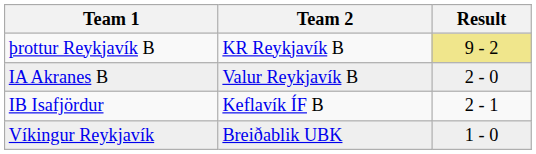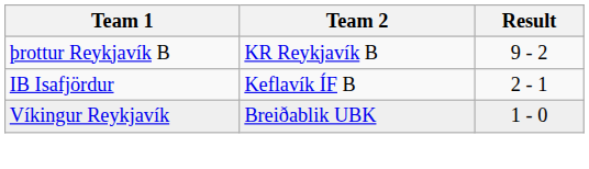 <table class="wikitable">
 <tr>
 <th width="180">Team 1</th>
 <th width="180">Team 2</th>
 <th width="80">Result</th>
 </tr>
 <tr>
 <td><a href='#'>þrottur Reykjavík</a> B</td>
 <td><a href='#'>KR Reykjavík</a> B</td>
-<td align="center" style="background: khaki;">9 - 2</td>
-</tr>
-<tr style="background:#EFEFEF">
-<td><a href='#'>IA Akranes</a> B</td>
-<td><a href='#'>Valur Reykjavík</a> B</td>
-<td align="center">2 - 0</td>
+<td align="center">9 - 2</td>
 </tr>
 <tr>
 <td><a href='#'>IB Isafjördur</a></td>
 <td><a href='#'>Keflavík ÍF</a> B</td>
 <td align="center">2 - 1</td>
 </tr>
 <tr style="background:#EFEFEF">
 <td><a href='#'>Víkingur Reykjavík</a></td>
 <td><a href='#'>Breiðablik UBK</a></td>
 <td align="center">1 - 0</td>
 </tr>
 </table>
